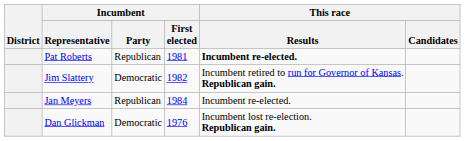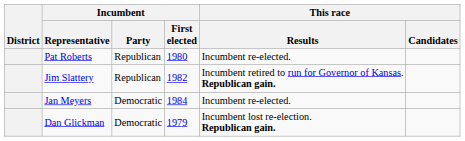 <table class=wikitable>
 <tr valign=bottom>
 <th rowspan=2>District</th>
 <th colspan=3>Incumbent</th>
 <th colspan=2>This race</th>
 </tr>
 <tr valign=bottom>
 <th>Representative</th>
 <th>Party</th>
 <th>First<br>elected</th>
 <th>Results</th>
 <th>Candidates</th>
 </tr>
 <tr>
 <th></th>
 <td><a href='#'>Pat Roberts</a></td>
 <td>Republican</td>
-<td><a href='#'>1981</a></td>
-<td><strong>Incumbent re-elected.</strong></td>
+<td><a href='#'>1980</a></td>
+<td>Incumbent re-elected.</td>
 <td nowrap></td>
 </tr>
 <tr>
 <th></th>
 <td><a href='#'>Jim Slattery</a></td>
-<td>Democratic</td>
+<td>Republican</td>
 <td><a href='#'>1982</a></td>
 <td>Incumbent retired to <a href='#'>run for Governor of Kansas</a>.<br><strong>Republican gain.</strong></td>
 <td nowrap></td>
 </tr>
 <tr>
 <th></th>
 <td><a href='#'>Jan Meyers</a></td>
-<td>Republican</td>
+<td>Democratic</td>
 <td><a href='#'>1984</a></td>
 <td>Incumbent re-elected.</td>
 <td nowrap></td>
 </tr>
 <tr>
 <th></th>
 <td><a href='#'>Dan Glickman</a></td>
 <td>Democratic</td>
-<td><a href='#'>1976</a></td>
+<td><a href='#'>1979</a></td>
 <td>Incumbent lost re-election.<br><strong>Republican gain.</strong></td>
 <td nowrap></td>
 </tr>
 </table>
